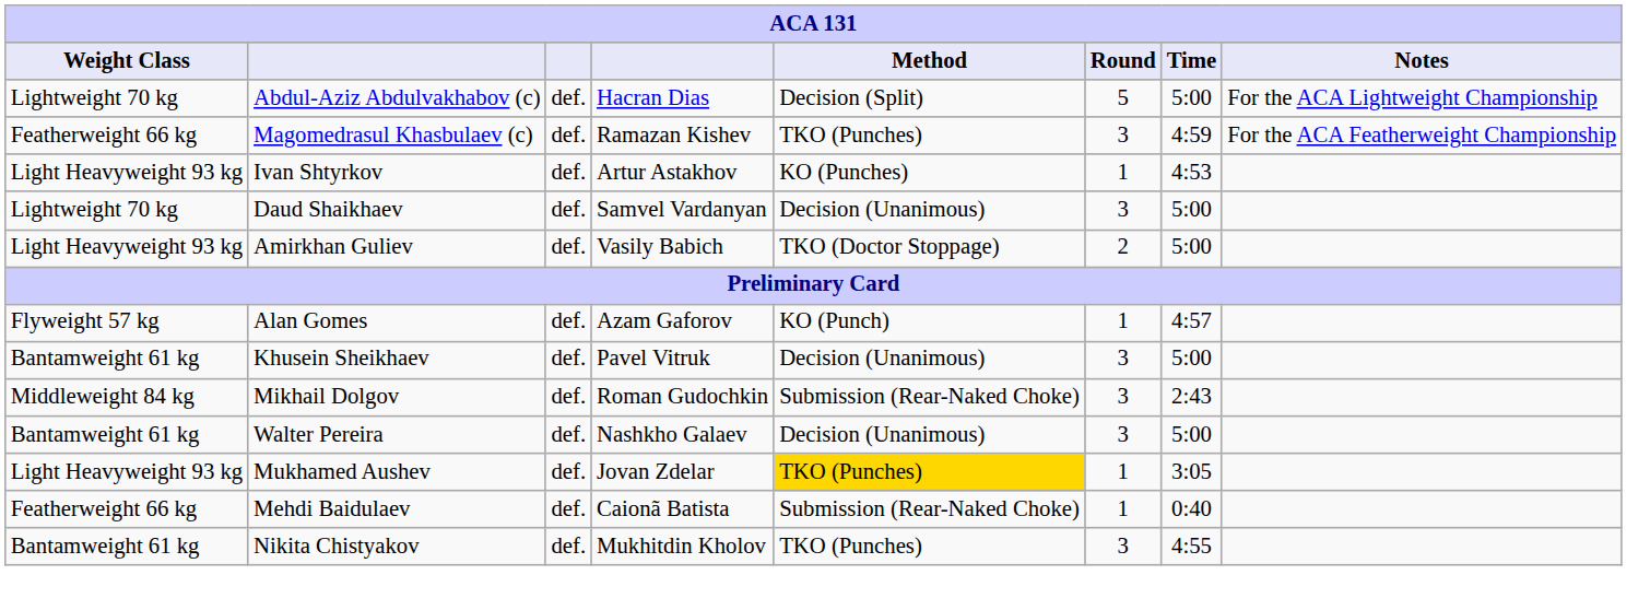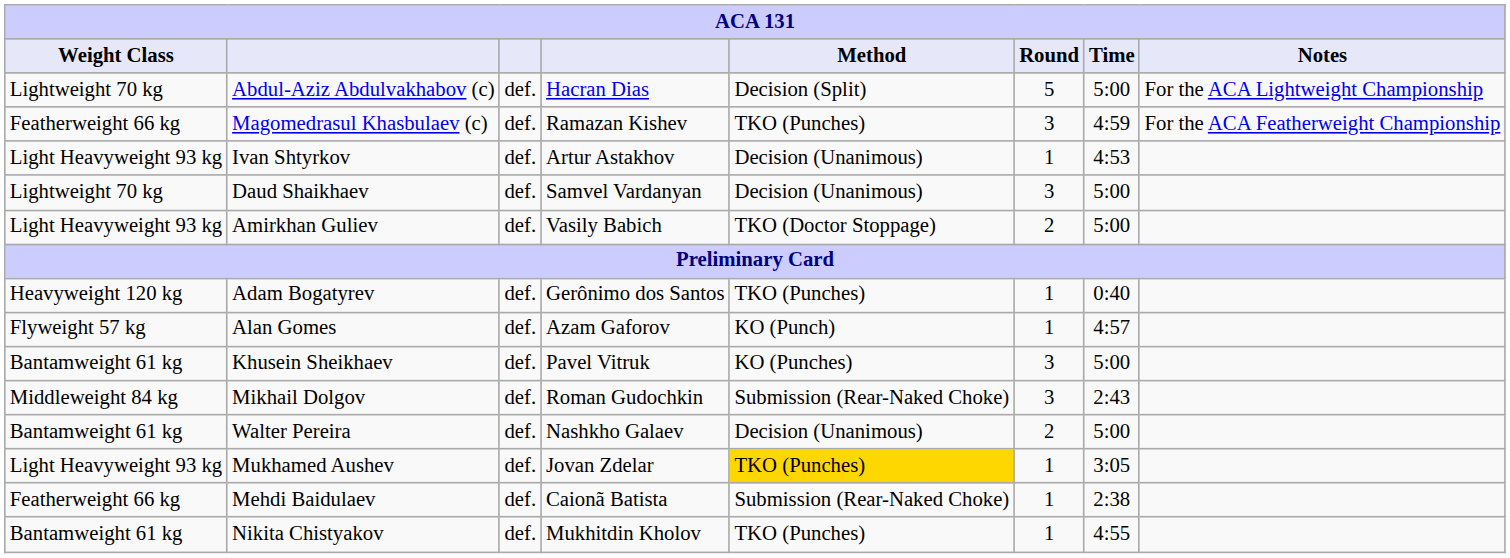 <table class="wikitable" style="font-size: 80%;">
 <tr>
 <th colspan="8" style="background-color: #ccf; color: #000080; text-align: center;"><strong>ACA 131</strong></th>
 </tr>
 <tr>
 <th colspan="1" style="background-color: #E6E8FA; color: #000000; text-align: center;">Weight Class</th>
 <th colspan="1" style="background-color: #E6E8FA; color: #000000; text-align: center;"></th>
 <th colspan="1" style="background-color: #E6E8FA; color: #000000; text-align: center;"></th>
 <th colspan="1" style="background-color: #E6E8FA; color: #000000; text-align: center;"></th>
 <th colspan="1" style="background-color: #E6E8FA; color: #000000; text-align: center;">Method</th>
 <th colspan="1" style="background-color: #E6E8FA; color: #000000; text-align: center;">Round</th>
 <th colspan="1" style="background-color: #E6E8FA; color: #000000; text-align: center;">Time</th>
 <th colspan="1" style="background-color: #E6E8FA; color: #000000; text-align: center;">Notes</th>
 </tr>
 <tr>
 <td>Lightweight 70 kg</td>
 <td> <a href='#'>Abdul-Aziz Abdulvakhabov</a> (c)</td>
 <td>def.</td>
 <td> <a href='#'>Hacran Dias</a></td>
 <td>Decision (Split)</td>
 <td align=center>5</td>
 <td align=center>5:00</td>
 <td>For the <a href='#'>ACA Lightweight Championship</a></td>
 </tr>
 <tr>
 <td>Featherweight 66 kg</td>
 <td> <a href='#'>Magomedrasul Khasbulaev</a> (c)</td>
 <td>def.</td>
 <td> Ramazan Kishev</td>
 <td>TKO (Punches)</td>
 <td align=center>3</td>
 <td align=center>4:59</td>
 <td>For the <a href='#'>ACA Featherweight Championship</a></td>
 </tr>
 <tr>
 <td>Light Heavyweight 93 kg</td>
 <td> Ivan Shtyrkov</td>
 <td>def.</td>
 <td> Artur Astakhov</td>
-<td>KO (Punches)</td>
+<td>Decision (Unanimous)</td>
 <td align=center>1</td>
 <td align=center>4:53</td>
 <td></td>
 </tr>
 <tr>
 <td>Lightweight 70 kg</td>
 <td> Daud Shaikhaev</td>
 <td>def.</td>
 <td> Samvel Vardanyan</td>
 <td>Decision (Unanimous)</td>
 <td align=center>3</td>
 <td align=center>5:00</td>
 <td></td>
 </tr>
 <tr>
 <td>Light Heavyweight 93 kg</td>
 <td> Amirkhan Guliev</td>
 <td>def.</td>
 <td> Vasily Babich</td>
 <td>TKO (Doctor Stoppage)</td>
 <td align=center>2</td>
 <td align=center>5:00</td>
 <td></td>
 </tr>
 <tr>
 <th colspan="8" style="background-color: #ccf; color: #000080; text-align: center;"><strong>Preliminary Card</strong></th>
 </tr>
 <tr>
+<td>Heavyweight 120 kg</td>
+<td> Adam Bogatyrev</td>
+<td>def.</td>
+<td> Gerônimo dos Santos</td>
+<td>TKO (Punches)</td>
+<td align=center>1</td>
+<td align=center>0:40</td>
+<td></td>
+</tr>
+<tr>
 <td>Flyweight 57 kg</td>
 <td> Alan Gomes</td>
 <td>def.</td>
 <td> Azam Gaforov</td>
 <td>KO (Punch)</td>
 <td align=center>1</td>
 <td align=center>4:57</td>
 <td></td>
 </tr>
 <tr>
 <td>Bantamweight 61 kg</td>
 <td> Khusein Sheikhaev</td>
 <td>def.</td>
 <td> Pavel Vitruk</td>
-<td>Decision (Unanimous)</td>
+<td>KO (Punches)</td>
 <td align=center>3</td>
 <td align=center>5:00</td>
 <td></td>
 </tr>
 <tr>
 <td>Middleweight 84 kg</td>
 <td> Mikhail Dolgov</td>
 <td>def.</td>
 <td> Roman Gudochkin</td>
 <td>Submission (Rear-Naked Choke)</td>
 <td align=center>3</td>
 <td align=center>2:43</td>
 <td></td>
 </tr>
 <tr>
 <td>Bantamweight 61 kg</td>
 <td> Walter Pereira</td>
 <td>def.</td>
 <td> Nashkho Galaev</td>
 <td>Decision (Unanimous)</td>
-<td align=center>3</td>
+<td align=center>2</td>
 <td align=center>5:00</td>
 <td></td>
 </tr>
 <tr>
 <td>Light Heavyweight 93 kg</td>
 <td> Mukhamed Aushev</td>
 <td>def.</td>
 <td> Jovan Zdelar</td>
 <td style="background: gold;">TKO (Punches)</td>
 <td align=center>1</td>
 <td align=center>3:05</td>
 <td></td>
 </tr>
 <tr>
 <td>Featherweight 66 kg</td>
 <td> Mehdi Baidulaev</td>
 <td>def.</td>
 <td> Caionã Batista</td>
 <td>Submission (Rear-Naked Choke)</td>
 <td align=center>1</td>
-<td align=center>0:40</td>
+<td align=center>2:38</td>
 <td></td>
 </tr>
 <tr>
 <td>Bantamweight 61 kg</td>
 <td> Nikita Chistyakov</td>
 <td>def.</td>
 <td> Mukhitdin Kholov</td>
 <td>TKO (Punches)</td>
-<td align=center>3</td>
+<td align=center>1</td>
 <td align=center>4:55</td>
 <td></td>
 </tr>
 </table>
